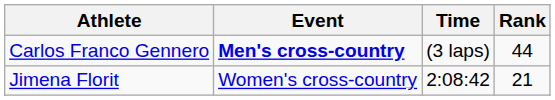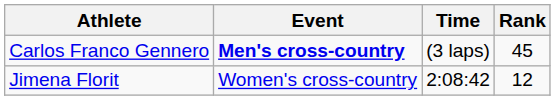 <table class=wikitable style="font-size:90%">
 <tr>
 <th>Athlete</th>
 <th>Event</th>
 <th>Time</th>
 <th>Rank</th>
 </tr>
 <tr align=center>
 <td align=left><a href='#'>Carlos Franco Gennero</a></td>
 <td align=left><strong><a href='#'>Men's cross-country</a></strong></td>
 <td> (3 laps)</td>
-<td>44</td>
+<td>45</td>
 </tr>
 <tr align=center>
 <td align=left><a href='#'>Jimena Florit</a></td>
 <td align=left><a href='#'>Women's cross-country</a></td>
 <td>2:08:42</td>
-<td>21</td>
+<td>12</td>
 </tr>
 </table>
